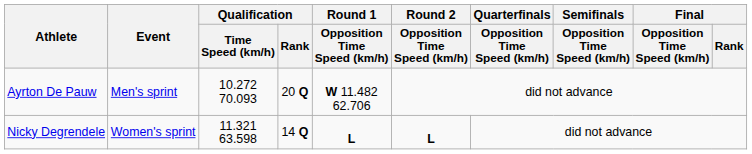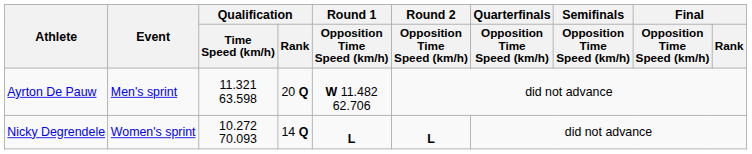 <table class="wikitable" style="font-size:90%">
 <tr>
 <th rowspan=2>Athlete</th>
 <th rowspan=2>Event</th>
 <th colspan=2>Qualification</th>
 <th>Round 1</th>
 <th>Round 2</th>
 <th>Quarterfinals</th>
 <th>Semifinals</th>
 <th colspan=2>Final</th>
 </tr>
 <tr style="font-size:95%">
 <th>Time<br>Speed (km/h)</th>
 <th>Rank</th>
 <th>Opposition<br>Time<br>Speed (km/h)</th>
 <th>Opposition<br>Time<br>Speed (km/h)</th>
 <th>Opposition<br>Time<br>Speed (km/h)</th>
 <th>Opposition<br>Time<br>Speed (km/h)</th>
 <th>Opposition<br>Time<br>Speed (km/h)</th>
 <th>Rank</th>
 </tr>
 <tr align=center>
 <td align=left><a href='#'>Ayrton De Pauw</a></td>
 <td align=left><a href='#'>Men's sprint</a></td>
-<td>10.272<br>70.093</td>
+<td>11.321<br>63.598</td>
 <td>20 <strong>Q</strong></td>
 <td><br><strong>W</strong> 11.482<br>62.706</td>
 <td colspan=5>did not advance</td>
 </tr>
 <tr align=center>
 <td align=left><a href='#'>Nicky Degrendele</a></td>
 <td align=left rowspan=2><a href='#'>Women's sprint</a></td>
-<td>11.321<br>63.598</td>
+<td>10.272<br>70.093</td>
 <td>14 <strong>Q</strong></td>
 <td><br><strong>L</strong></td>
 <td><br><strong>L</strong></td>
 <td colspan=4>did not advance</td>
 </tr>
 </table>
